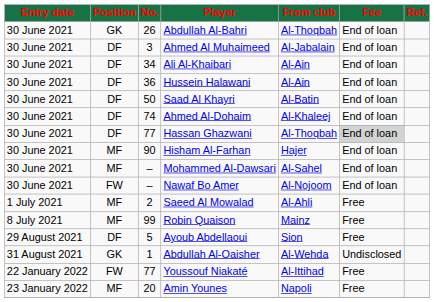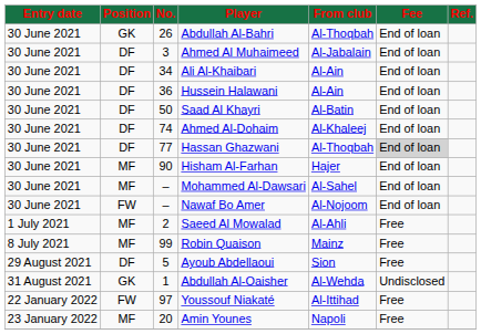 <table class="wikitable sortable">
 <tr>
 <th style="background:#177245; color:red;"><strong>Entry date</strong></th>
 <th style="background:#177245; color:red;"><strong>Position</strong></th>
 <th style="background:#177245; color:red;"><strong>No.</strong></th>
 <th style="background:#177245; color:red;"><strong>Player</strong></th>
 <th style="background:#177245; color:red;"><strong>From club</strong></th>
 <th style="background:#177245; color:red;"><strong>Fee</strong></th>
 <th style="background:#177245; color:red;"><strong>Ref.</strong></th>
 </tr>
 <tr>
 <td>30 June 2021</td>
 <td style="text-align:center;">GK</td>
 <td style="text-align:center;">26</td>
 <td style="text-align:left;"> <a href='#'>Abdullah Al-Bahri</a></td>
 <td style="text-align:left;"> <a href='#'>Al-Thoqbah</a></td>
 <td>End of loan</td>
 <td></td>
 </tr>
 <tr>
 <td>30 June 2021</td>
 <td style="text-align:center;">DF</td>
 <td style="text-align:center;">3</td>
 <td style="text-align:left;"> <a href='#'>Ahmed Al Muhaimeed</a></td>
 <td style="text-align:left;"> <a href='#'>Al-Jabalain</a></td>
 <td>End of loan</td>
 <td></td>
 </tr>
 <tr>
 <td>30 June 2021</td>
 <td style="text-align:center;">DF</td>
 <td style="text-align:center;">34</td>
 <td style="text-align:left;"> <a href='#'>Ali Al-Khaibari</a></td>
 <td style="text-align:left;"> <a href='#'>Al-Ain</a></td>
 <td>End of loan</td>
 <td></td>
 </tr>
 <tr>
 <td>30 June 2021</td>
 <td style="text-align:center;">DF</td>
 <td style="text-align:center;">36</td>
 <td style="text-align:left;"> <a href='#'>Hussein Halawani</a></td>
 <td style="text-align:left;"> <a href='#'>Al-Ain</a></td>
 <td>End of loan</td>
 <td></td>
 </tr>
 <tr>
 <td>30 June 2021</td>
 <td style="text-align:center;">DF</td>
 <td style="text-align:center;">50</td>
 <td style="text-align:left;"> <a href='#'>Saad Al Khayri</a></td>
 <td style="text-align:left;"> <a href='#'>Al-Batin</a></td>
 <td>End of loan</td>
 <td></td>
 </tr>
 <tr>
 <td>30 June 2021</td>
 <td style="text-align:center;">DF</td>
 <td style="text-align:center;">74</td>
 <td style="text-align:left;"> <a href='#'>Ahmed Al-Dohaim</a></td>
 <td style="text-align:left;"> <a href='#'>Al-Khaleej</a></td>
 <td>End of loan</td>
 <td></td>
 </tr>
 <tr>
 <td>30 June 2021</td>
 <td style="text-align:center;">DF</td>
 <td style="text-align:center;">77</td>
 <td style="text-align:left;"> <a href='#'>Hassan Ghazwani</a></td>
 <td style="text-align:left;"> <a href='#'>Al-Thoqbah</a></td>
 <td style="background: lightgrey;">End of loan</td>
 <td></td>
 </tr>
 <tr>
 <td>30 June 2021</td>
 <td style="text-align:center;">MF</td>
 <td style="text-align:center;">90</td>
 <td style="text-align:left;"> <a href='#'>Hisham Al-Farhan</a></td>
 <td style="text-align:left;"> <a href='#'>Hajer</a></td>
 <td>End of loan</td>
 <td></td>
 </tr>
 <tr>
 <td>30 June 2021</td>
 <td style="text-align:center;">MF</td>
 <td style="text-align:center;">–</td>
 <td style="text-align:left;"> <a href='#'>Mohammed Al-Dawsari</a></td>
 <td style="text-align:left;"> <a href='#'>Al-Sahel</a></td>
 <td>End of loan</td>
 <td></td>
 </tr>
 <tr>
 <td>30 June 2021</td>
 <td style="text-align:center;">FW</td>
 <td style="text-align:center;">–</td>
 <td style="text-align:left;"> <a href='#'>Nawaf Bo Amer</a></td>
 <td style="text-align:left;"> <a href='#'>Al-Nojoom</a></td>
 <td>End of loan</td>
 <td></td>
 </tr>
 <tr>
 <td>1 July 2021</td>
 <td style="text-align:center;">MF</td>
 <td style="text-align:center;">2</td>
 <td style="text-align:left;"> <a href='#'>Saeed Al Mowalad</a></td>
 <td style="text-align:left;"> <a href='#'>Al-Ahli</a></td>
 <td>Free</td>
 <td></td>
 </tr>
 <tr>
 <td>8 July 2021</td>
 <td style="text-align:center;">MF</td>
 <td style="text-align:center;">99</td>
 <td style="text-align:left;"> <a href='#'>Robin Quaison</a></td>
 <td style="text-align:left;"> <a href='#'>Mainz</a></td>
 <td>Free</td>
 <td></td>
 </tr>
 <tr>
 <td>29 August 2021</td>
 <td style="text-align:center;">DF</td>
 <td style="text-align:center;">5</td>
 <td style="text-align:left;"> <a href='#'>Ayoub Abdellaoui</a></td>
 <td style="text-align:left;"> <a href='#'>Sion</a></td>
 <td>Free</td>
 <td></td>
 </tr>
 <tr>
 <td>31 August 2021</td>
 <td style="text-align:center;">GK</td>
 <td style="text-align:center;">1</td>
 <td style="text-align:left;"> <a href='#'>Abdullah Al-Oaisher</a></td>
 <td style="text-align:left;"> <a href='#'>Al-Wehda</a></td>
 <td>Undisclosed</td>
 <td></td>
 </tr>
 <tr>
 <td>22 January 2022</td>
 <td style="text-align:center;">FW</td>
-<td style="text-align:center;">77</td>
+<td style="text-align:center;">97</td>
 <td style="text-align:left;"> <a href='#'>Youssouf Niakaté</a></td>
 <td style="text-align:left;"> <a href='#'>Al-Ittihad</a></td>
 <td>Free</td>
 <td></td>
 </tr>
 <tr>
 <td>23 January 2022</td>
 <td style="text-align:center;">MF</td>
 <td style="text-align:center;">20</td>
 <td style="text-align:left;"> <a href='#'>Amin Younes</a></td>
 <td style="text-align:left;"> <a href='#'>Napoli</a></td>
 <td>Free</td>
 <td></td>
 </tr>
 <tr>
 </tr>
 </table>
